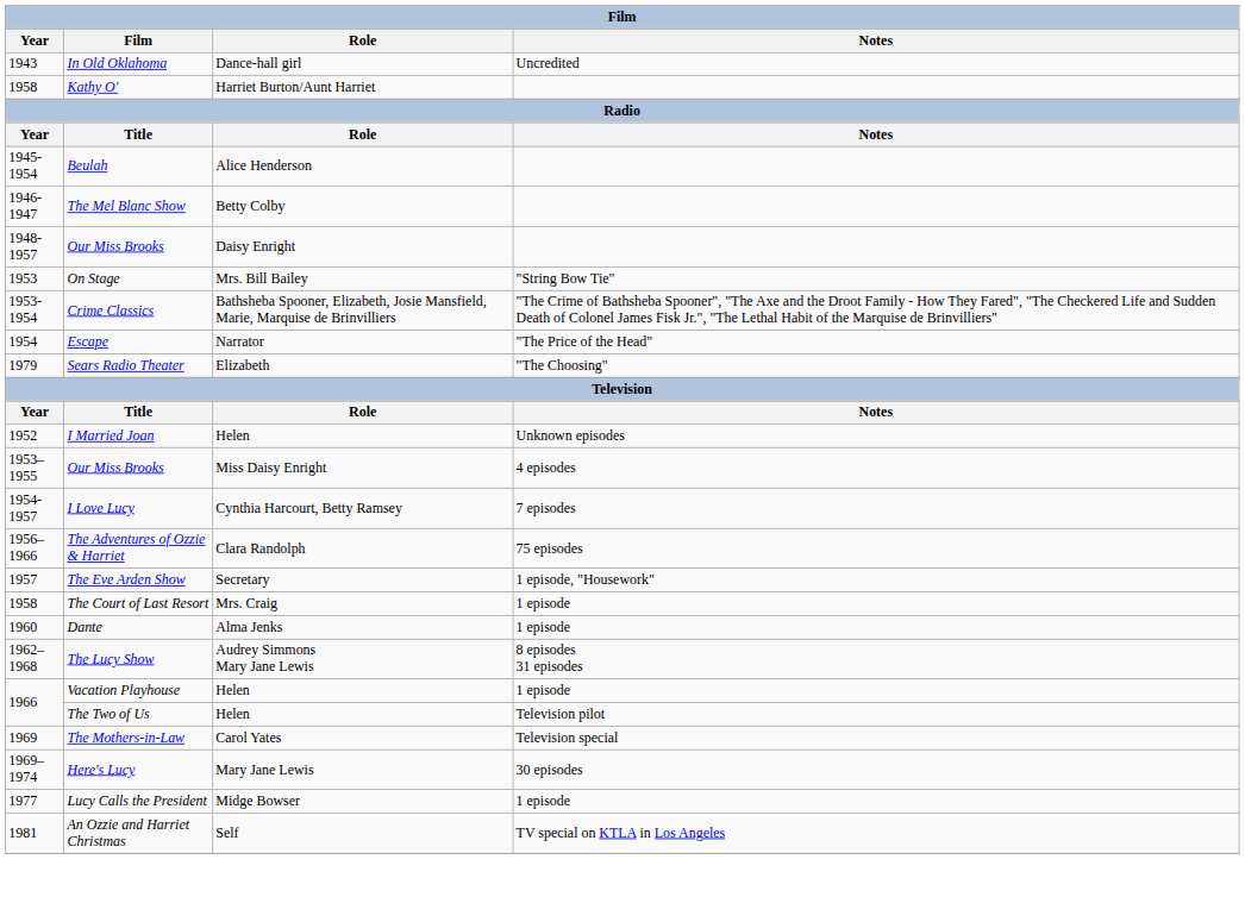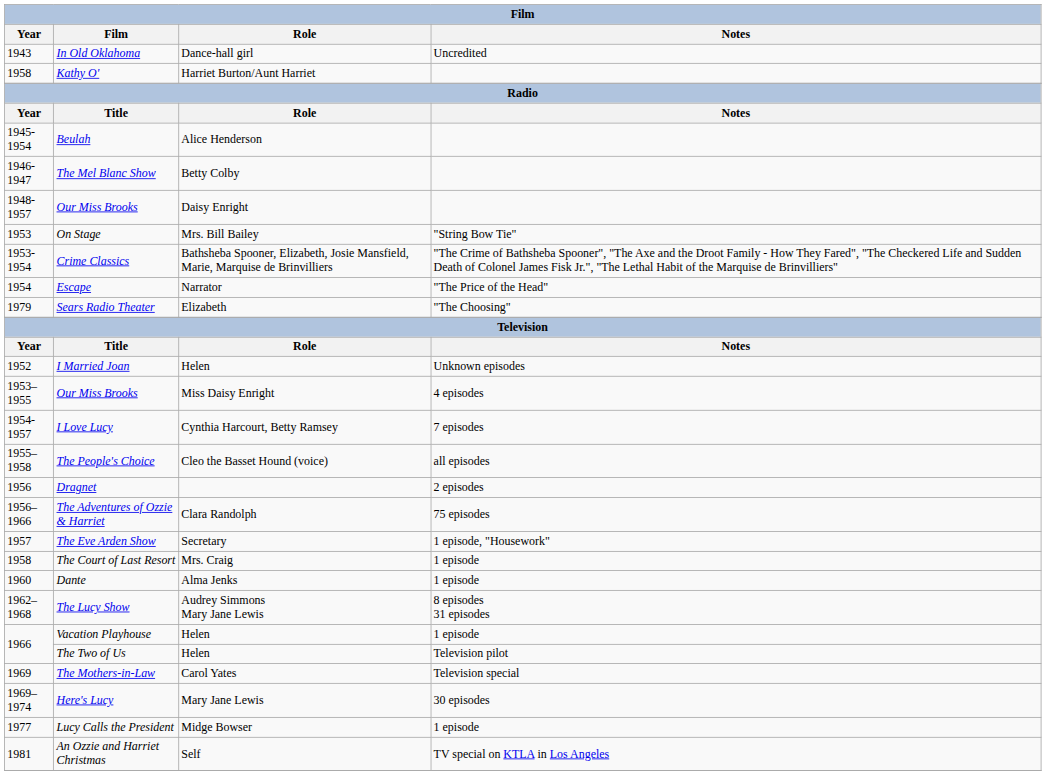 <table class="wikitable" style="font-size: 90%;">
 <tr>
 <th colspan="4" style="background: LightSteelBlue;">Film</th>
 </tr>
 <tr>
 <th>Year</th>
 <th>Film</th>
 <th>Role</th>
 <th>Notes</th>
 </tr>
 <tr>
 <td>1943</td>
 <td><em><a href='#'>In Old Oklahoma</a></em></td>
 <td>Dance-hall girl</td>
 <td>Uncredited</td>
 </tr>
 <tr>
 <td>1958</td>
 <td><em><a href='#'>Kathy O'</a></em></td>
 <td>Harriet Burton/Aunt Harriet</td>
 <td></td>
 </tr>
 <tr>
 </tr>
 <tr>
 <th colspan="4" style="background: LightSteelBlue;">Radio</th>
 </tr>
 <tr>
 <th>Year</th>
 <th>Title</th>
 <th>Role</th>
 <th>Notes</th>
 </tr>
 <tr>
 <td>1945-1954</td>
 <td><em><a href='#'>Beulah</a></em></td>
 <td>Alice Henderson</td>
 <td></td>
 </tr>
 <tr>
 <td>1946-1947</td>
 <td><em><a href='#'>The Mel Blanc Show</a></em></td>
 <td>Betty Colby</td>
 <td></td>
 </tr>
 <tr>
 <td>1948-1957</td>
 <td><em><a href='#'>Our Miss Brooks</a></em></td>
 <td>Daisy Enright</td>
 <td></td>
 </tr>
 <tr>
 <td>1953</td>
 <td><em>On Stage</em></td>
 <td>Mrs. Bill Bailey</td>
 <td>"String Bow Tie"</td>
 </tr>
 <tr>
 <td>1953-1954</td>
 <td><em><a href='#'>Crime Classics</a></em></td>
 <td>Bathsheba Spooner, Elizabeth, Josie Mansfield, Marie, Marquise de Brinvilliers</td>
 <td>"The Crime of Bathsheba Spooner", "The Axe and the Droot Family - How They Fared", "The Checkered Life and Sudden Death of Colonel James Fisk Jr.", "The Lethal Habit of the Marquise de Brinvilliers"</td>
 </tr>
 <tr>
 <td>1954</td>
 <td><em><a href='#'>Escape</a></em></td>
 <td>Narrator</td>
 <td>"The Price of the Head"</td>
 </tr>
 <tr>
 <td>1979</td>
 <td><em><a href='#'>Sears Radio Theater</a></em></td>
 <td>Elizabeth</td>
 <td>"The Choosing"</td>
 </tr>
 <tr>
 </tr>
 <tr>
 <th colspan="4" style="background: LightSteelBlue;">Television</th>
 </tr>
 <tr>
 <th>Year</th>
 <th>Title</th>
 <th>Role</th>
 <th>Notes</th>
 </tr>
 <tr>
 <td>1952</td>
 <td><em><a href='#'>I Married Joan</a></em></td>
 <td>Helen</td>
 <td>Unknown episodes</td>
 </tr>
 <tr>
 <td>1953–1955</td>
 <td><em><a href='#'>Our Miss Brooks</a></em></td>
 <td>Miss Daisy Enright</td>
 <td>4 episodes</td>
 </tr>
 <tr>
 <td>1954-1957</td>
 <td><em><a href='#'>I Love Lucy</a></em></td>
 <td>Cynthia Harcourt, Betty Ramsey</td>
 <td>7 episodes</td>
 </tr>
 <tr>
+<td>1955–1958</td>
+<td><em><a href='#'>The People's Choice</a></em></td>
+<td>Cleo the Basset Hound (voice)</td>
+<td>all episodes</td>
+</tr>
+<tr>
+<td>1956</td>
+<td><em><a href='#'>Dragnet</a></em></td>
+<td></td>
+<td>2 episodes</td>
+</tr>
+<tr>
 <td>1956–1966</td>
 <td><em><a href='#'>The Adventures of Ozzie & Harriet</a></em></td>
 <td>Clara Randolph</td>
 <td>75 episodes</td>
 </tr>
 <tr>
 <td>1957</td>
 <td><em><a href='#'>The Eve Arden Show</a></em></td>
 <td>Secretary</td>
 <td>1 episode, "Housework"</td>
 </tr>
 <tr>
 <td>1958</td>
 <td><em>The Court of Last Resort</em></td>
 <td>Mrs. Craig</td>
 <td>1 episode</td>
 </tr>
 <tr>
 <td>1960</td>
 <td><em>Dante</em></td>
 <td>Alma Jenks</td>
 <td>1 episode</td>
 </tr>
 <tr>
 <td>1962–1968</td>
 <td><em><a href='#'>The Lucy Show</a></em></td>
 <td>Audrey Simmons <br>Mary Jane Lewis </td>
 <td>8 episodes <br>31 episodes </td>
 </tr>
 <tr>
 <td rowspan=2>1966</td>
 <td><em>Vacation Playhouse</em></td>
 <td>Helen</td>
 <td>1 episode</td>
 </tr>
 <tr>
 <td><em>The Two of Us</em></td>
 <td>Helen</td>
 <td>Television pilot</td>
 </tr>
 <tr>
 <td>1969</td>
 <td><em><a href='#'>The Mothers-in-Law</a></em></td>
 <td>Carol Yates</td>
 <td>Television special</td>
 </tr>
 <tr>
 <td>1969–1974</td>
 <td><em><a href='#'>Here's Lucy</a></em></td>
 <td>Mary Jane Lewis</td>
 <td>30 episodes</td>
 </tr>
 <tr>
 <td>1977</td>
 <td><em>Lucy Calls the President</em></td>
 <td>Midge Bowser</td>
 <td>1 episode</td>
 </tr>
 <tr>
 <td>1981</td>
 <td><em>An Ozzie and Harriet Christmas</em></td>
 <td>Self</td>
 <td>TV special on <a href='#'>KTLA</a> in <a href='#'>Los Angeles</a></td>
 </tr>
 <tr>
 </tr>
 </table>
